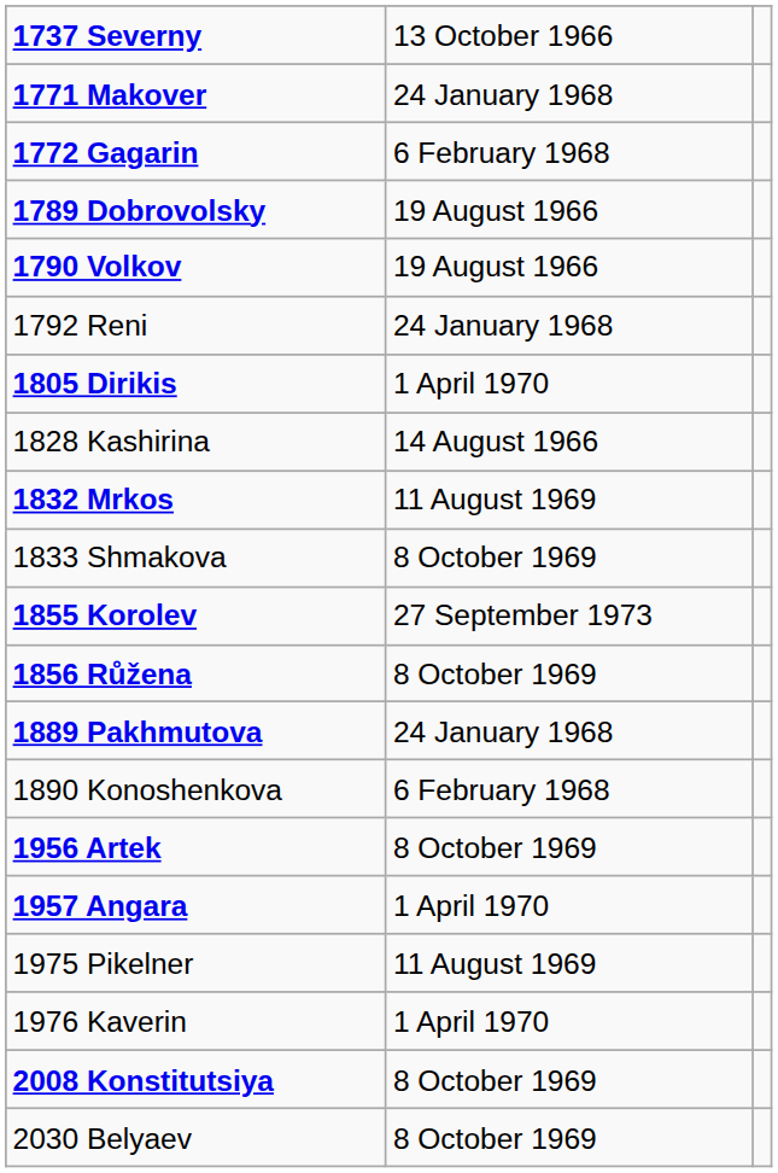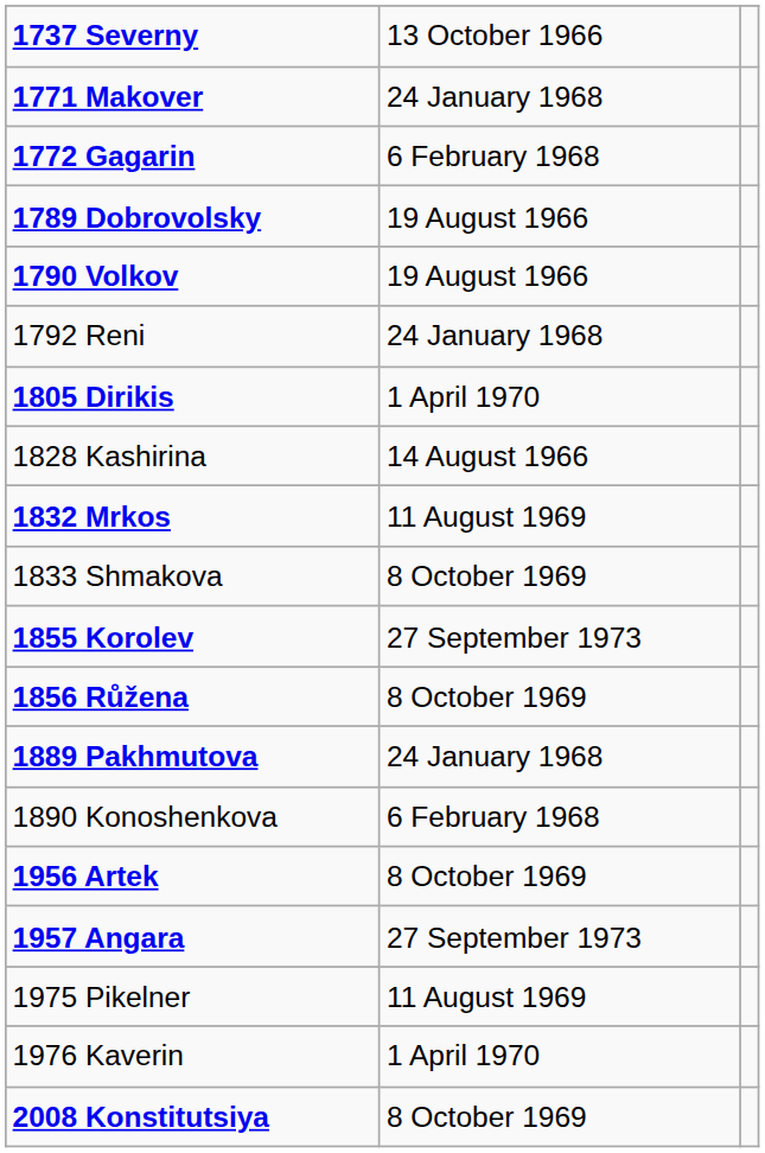 <table class="wikitable" style="font-size: 89%; float: left; width: 26em; margin-right: 1em; height: 560px">
 <tr>
 <td><strong><a href='#'>1737 Severny</a></strong></td>
 <td>13 October 1966</td>
 <td></td>
 </tr>
 <tr>
 <td><strong><a href='#'>1771 Makover</a></strong></td>
 <td>24 January 1968</td>
 <td></td>
 </tr>
 <tr>
 <td><strong><a href='#'>1772 Gagarin</a></strong></td>
 <td>6 February 1968</td>
 <td></td>
 </tr>
 <tr>
 <td><strong><a href='#'>1789 Dobrovolsky</a></strong></td>
 <td>19 August 1966</td>
 <td></td>
 </tr>
 <tr>
 <td><strong><a href='#'>1790 Volkov</a></strong></td>
 <td>19 August 1966</td>
 <td></td>
 </tr>
 <tr>
 <td>1792 Reni</td>
 <td>24 January 1968</td>
 <td></td>
 </tr>
 <tr>
 <td><strong><a href='#'>1805 Dirikis</a></strong></td>
 <td>1 April 1970</td>
 <td></td>
 </tr>
 <tr>
 <td>1828 Kashirina</td>
 <td>14 August 1966</td>
 <td></td>
 </tr>
 <tr>
 <td><strong><a href='#'>1832 Mrkos</a></strong></td>
 <td>11 August 1969</td>
 <td></td>
 </tr>
 <tr>
 <td>1833 Shmakova</td>
 <td>8 October 1969</td>
 <td></td>
 </tr>
 <tr>
 <td><strong><a href='#'>1855 Korolev</a></strong></td>
 <td>27 September 1973</td>
 <td></td>
 </tr>
 <tr>
 <td><strong><a href='#'>1856 Růžena</a></strong></td>
 <td>8 October 1969</td>
 <td></td>
 </tr>
 <tr>
 <td><strong><a href='#'>1889 Pakhmutova</a></strong></td>
 <td>24 January 1968</td>
 <td></td>
 </tr>
 <tr>
 <td>1890 Konoshenkova</td>
 <td>6 February 1968</td>
 <td></td>
 </tr>
 <tr>
 <td><strong><a href='#'>1956 Artek</a></strong></td>
 <td>8 October 1969</td>
 <td></td>
 </tr>
 <tr>
 <td><strong><a href='#'>1957 Angara</a></strong></td>
-<td>1 April 1970</td>
+<td>27 September 1973</td>
 <td></td>
 </tr>
 <tr>
 <td>1975 Pikelner</td>
 <td>11 August 1969</td>
 <td></td>
 </tr>
 <tr>
 <td>1976 Kaverin</td>
 <td>1 April 1970</td>
 <td></td>
 </tr>
 <tr>
 <td><strong><a href='#'>2008 Konstitutsiya</a></strong></td>
 <td>8 October 1969</td>
 <td></td>
 </tr>
-<tr>
-<td>2030 Belyaev</td>
-<td>8 October 1969</td>
-<td></td>
-</tr>
 </table>
